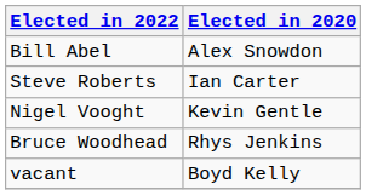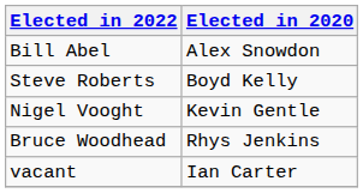 <table class="wikitable">
 <tr>
 <th><a href='#'>Elected in 2022</a></th>
 <th><a href='#'>Elected in 2020</a></th>
 </tr>
 <tr>
 <td>Bill Abel</td>
 <td>Alex Snowdon</td>
 </tr>
 <tr>
 <td>Steve Roberts</td>
-<td>Ian Carter</td>
+<td>Boyd Kelly</td>
 </tr>
 <tr>
 <td>Nigel Vooght</td>
 <td>Kevin Gentle</td>
 </tr>
 <tr>
 <td>Bruce Woodhead</td>
 <td>Rhys Jenkins</td>
 </tr>
 <tr>
 <td>vacant</td>
-<td>Boyd Kelly</td>
+<td>Ian Carter</td>
 </tr>
 <tr>
 </tr>
 </table>
